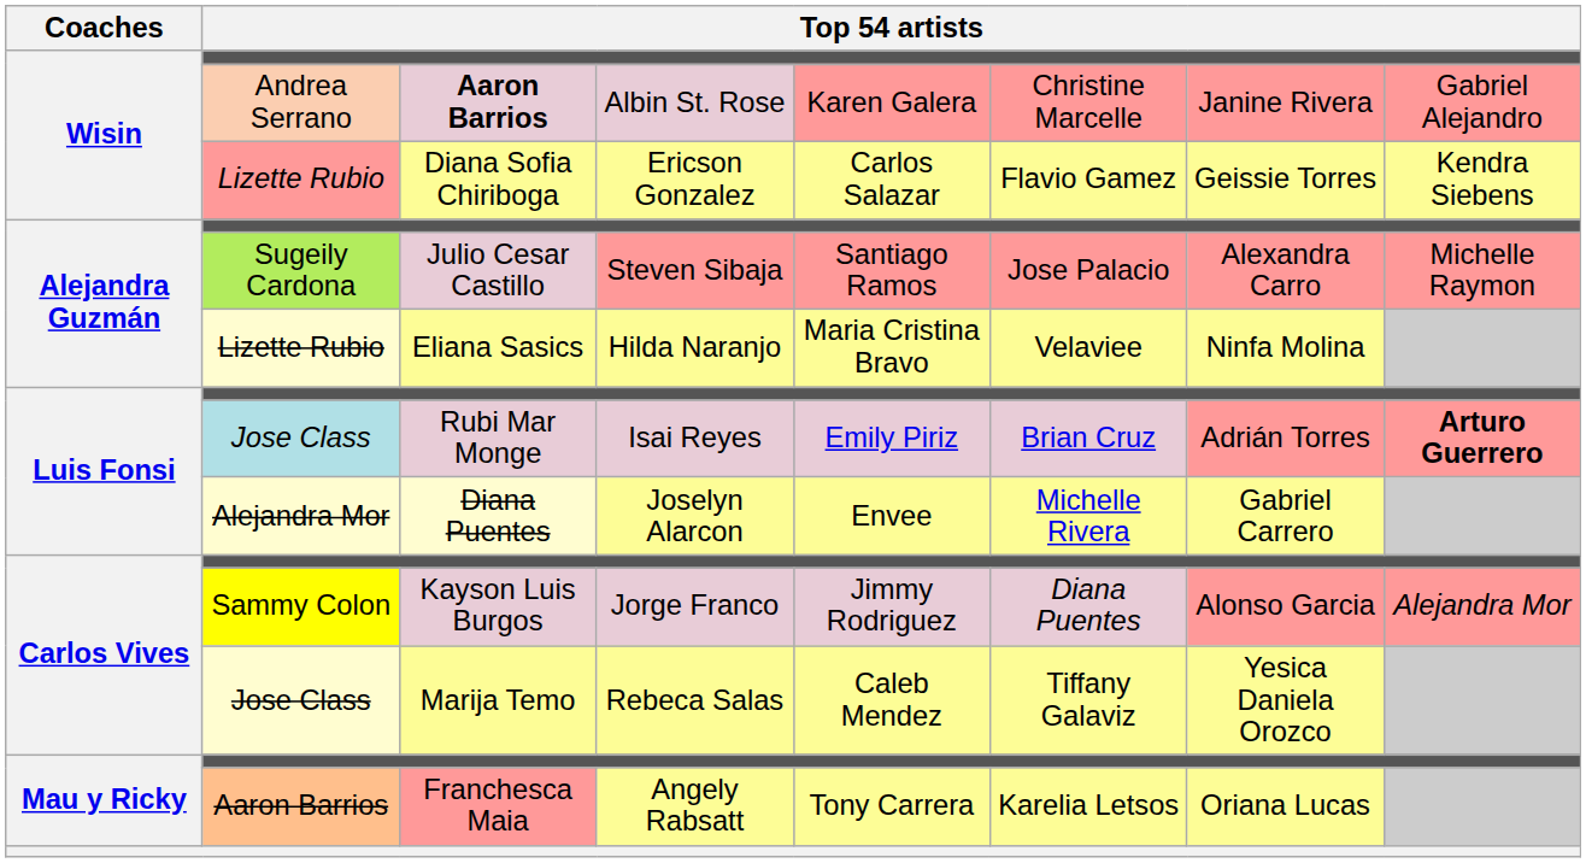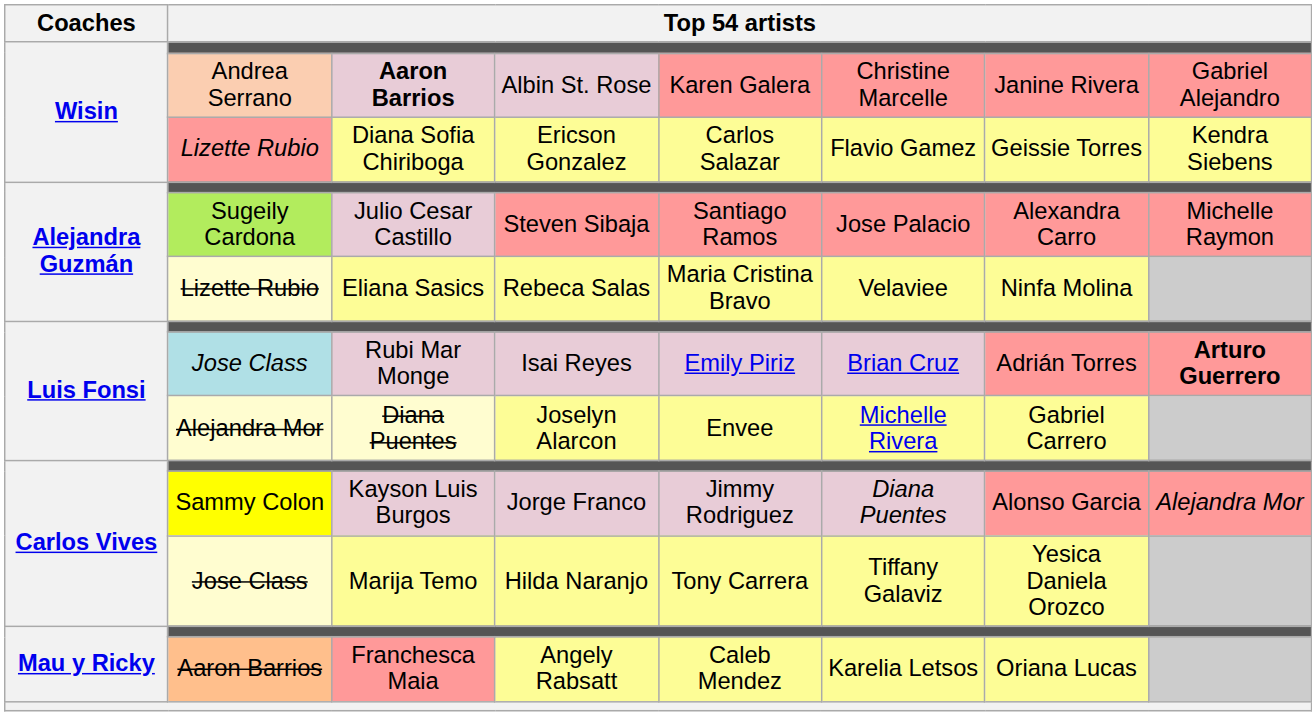 <table class="wikitable" style="text-align:center; width:100%;">
 <tr>
 <th width="12.5%">Coaches</th>
 <th scope="col" style="width:81.5%;" colspan="8">Top 54 artists</th>
 </tr>
 <tr>
 <th rowspan="3"><a href='#'>Wisin</a></th>
 <td colspan="7" style="background:#555;"></td>
 </tr>
 <tr>
 <td style="background:#FBCEB1; width:12.5%">Andrea Serrano</td>
 <td style="background:#E8CCD7; width:12.5%"><strong>Aaron Barrios</strong></td>
 <td style="background:#E8CCD7; width:12.5%">Albin St. Rose</td>
 <td style="background:#FF9999; width:12.5%">Karen Galera</td>
 <td style="background:#FF9999; width:12.5%">Christine Marcelle</td>
 <td style="background:#FF9999; width:12.5%">Janine Rivera</td>
 <td style="background:#FF9999; width:12.5%">Gabriel Alejandro</td>
 </tr>
 <tr>
 <td style="background:#FF9999"><em>Lizette Rubio</em></td>
 <td style="background:#FDFD96">Diana Sofia Chiriboga</td>
 <td style="background:#FDFD96">Ericson Gonzalez</td>
 <td style="background:#FDFD96">Carlos Salazar</td>
 <td style="background:#FDFD96">Flavio Gamez</td>
 <td style="background:#FDFD96">Geissie Torres</td>
 <td style="background:#FDFD96">Kendra Siebens</td>
 </tr>
 <tr>
 <th rowspan="3"><a href='#'>Alejandra Guzmán</a></th>
 <td colspan="7" style="background:#555;"></td>
 </tr>
 <tr>
 <td style="background:#B2EC5D">Sugeily Cardona</td>
 <td style="background:#E8CCD7">Julio Cesar Castillo</td>
 <td style="background:#FF9999">Steven Sibaja</td>
 <td style="background:#FF9999">Santiago Ramos</td>
 <td style="background:#FF9999">Jose Palacio</td>
 <td style="background:#FF9999">Alexandra Carro</td>
 <td style="background:#FF9999">Michelle Raymon</td>
 </tr>
 <tr>
 <td style="background:#FFFDD0;"><s>Lizette Rubio</s></td>
 <td style="background:#FDFD96">Eliana Sasics</td>
-<td style="background:#FDFD96">Hilda Naranjo</td>
+<td style="background:#FDFD96">Rebeca Salas</td>
 <td style="background:#FDFD96">Maria Cristina Bravo</td>
 <td style="background:#FDFD96">Velaviee</td>
 <td style="background:#FDFD96">Ninfa Molina</td>
 <td colspan="1" style="background:#ccc;"></td>
 </tr>
 <tr>
 <th rowspan="3"><a href='#'>Luis Fonsi</a></th>
 <td colspan="7" style="background:#555;"></td>
 </tr>
 <tr>
 <td style="background:#B0E0E6"><em>Jose Class</em></td>
 <td style="background:#E8CCD7">Rubi Mar Monge</td>
 <td style="background:#E8CCD7">Isai Reyes</td>
 <td style="background:#E8CCD7"><a href='#'>Emily Piriz</a></td>
 <td style="background:#E8CCD7"><a href='#'>Brian Cruz</a></td>
 <td style="background:#FF9999">Adrián Torres</td>
 <td style="background:#FF9999"><strong>Arturo Guerrero</strong></td>
 </tr>
 <tr>
 <td style="background:#FFFDD0;"><s>Alejandra Mor</s></td>
 <td style="background:#FFFDD0;"><s>Diana Puentes</s></td>
 <td style="background:#FDFD96">Joselyn Alarcon</td>
 <td style="background:#FDFD96">Envee</td>
 <td style="background:#FDFD96"><a href='#'>Michelle Rivera</a></td>
 <td style="background:#FDFD96">Gabriel Carrero</td>
 <td colspan="5" style="background:#ccc;"></td>
 </tr>
 <tr>
 <th rowspan="3"><a href='#'>Carlos Vives</a></th>
 <td colspan="7" style="background:#555;"></td>
 </tr>
 <tr>
 <td style="background:yellow">Sammy Colon</td>
 <td style="background:#E8CCD7">Kayson Luis Burgos</td>
 <td style="background:#E8CCD7">Jorge Franco</td>
 <td style="background:#E8CCD7">Jimmy Rodriguez</td>
 <td style="background:#E8CCD7"><em>Diana Puentes</em></td>
 <td style="background:#FF9999">Alonso Garcia</td>
 <td style="background:#FF9999"><em>Alejandra Mor</em></td>
 </tr>
 <tr>
 <td style="background:#FFFDD0;"><s>Jose Class</s></td>
 <td style="background:#FDFD96">Marija Temo</td>
-<td style="background:#FDFD96">Rebeca Salas</td>
-<td style="background:#FDFD96">Caleb Mendez</td>
+<td style="background:#FDFD96">Hilda Naranjo</td>
+<td style="background:#FDFD96">Tony Carrera</td>
 <td style="background:#FDFD96">Tiffany Galaviz</td>
 <td style="background:#FDFD96">Yesica Daniela Orozco</td>
 <td colspan="5" style="background:#ccc;"></td>
 </tr>
 <tr>
 <th rowspan="2"><a href='#'>Mau y Ricky</a></th>
 <td colspan="7" style="background:#555;"></td>
 </tr>
 <tr>
 <td style="background:#FFBF8C;"><s>Aaron Barrios</s></td>
 <td style="background:#FF9999;">Franchesca Maia</td>
 <td style="background:#FDFD96">Angely Rabsatt</td>
-<td style="background:#FDFD96">Tony Carrera</td>
+<td style="background:#FDFD96">Caleb Mendez</td>
 <td style="background:#FDFD96">Karelia Letsos</td>
 <td style="background:#FDFD96">Oriana Lucas</td>
 <td colspan="5" style="background:#ccc;"></td>
 </tr>
 <tr>
 <th style="font-size:90%; line-height:12px;" colspan="8"><small></small></th>
 </tr>
 </table>
